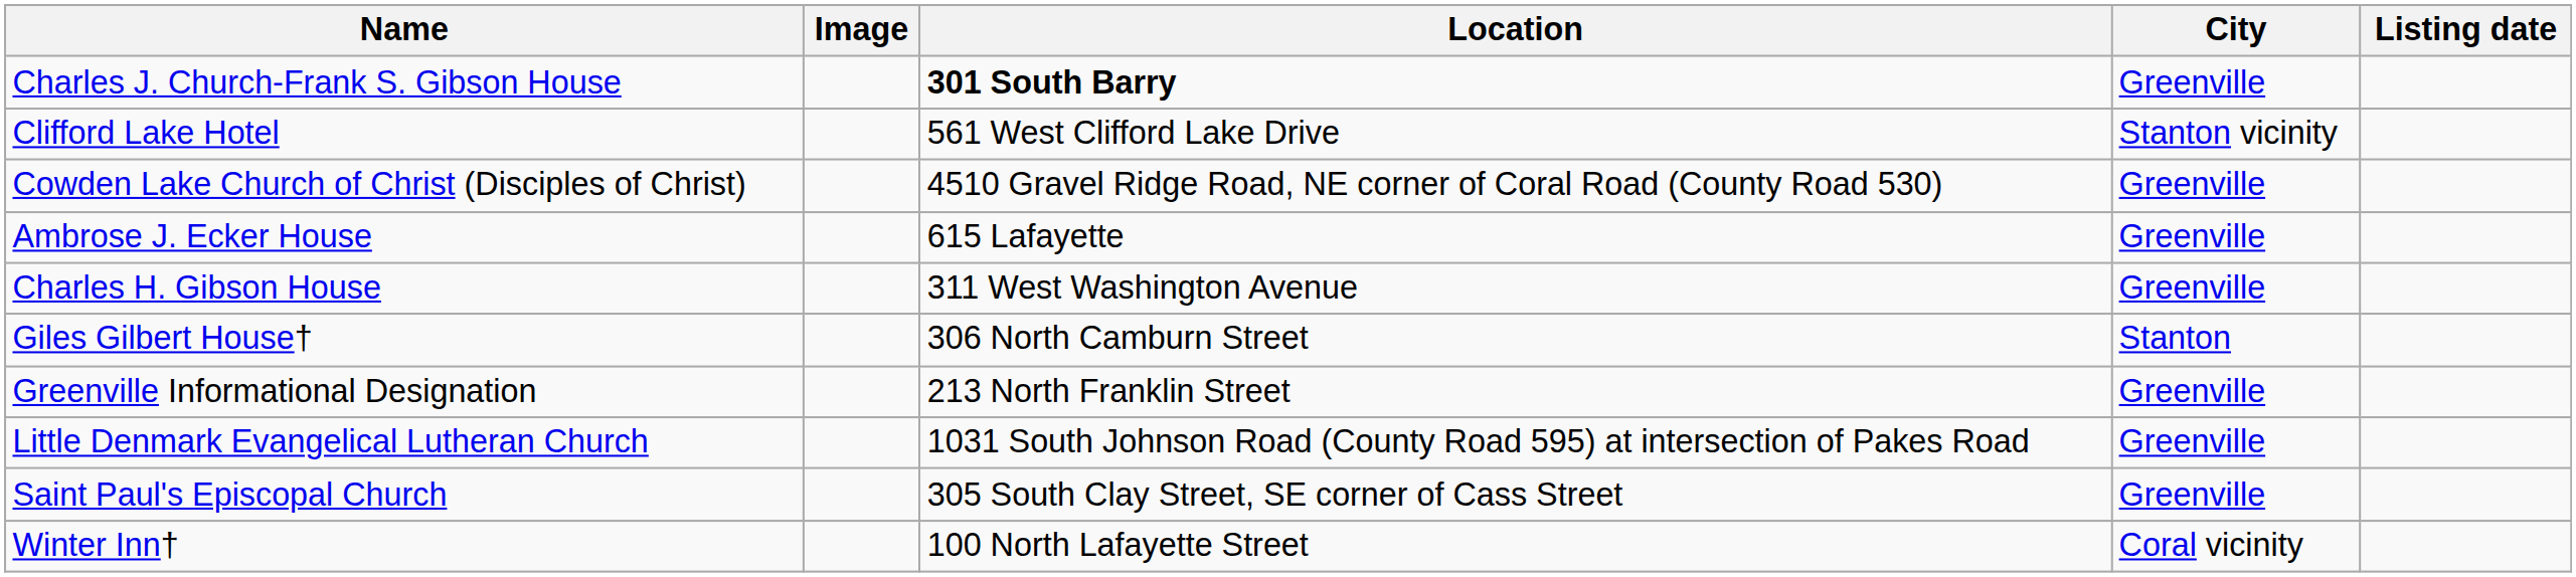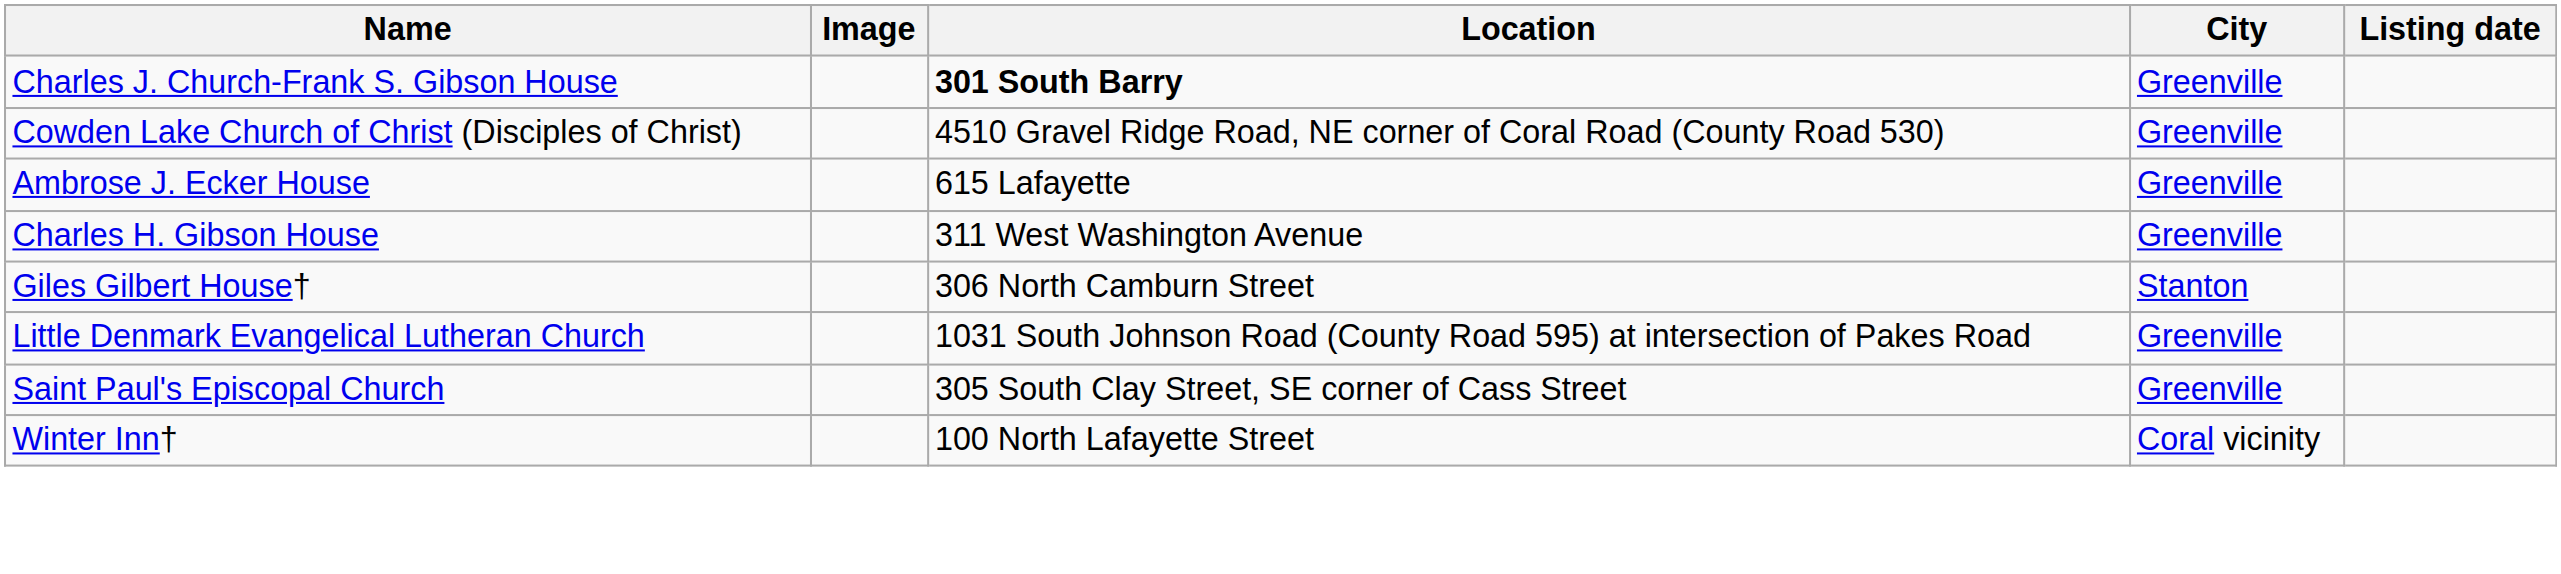 <table class="wikitable sortable" style="width:100%">
 <tr>
 <th>Name</th>
 <th>Image</th>
 <th>Location</th>
 <th>City</th>
 <th>Listing date</th>
 </tr>
 <tr>
 <td><a href='#'>Charles J. Church-Frank S. Gibson House</a></td>
 <td></td>
 <td><strong>301 South Barry</strong></td>
 <td><a href='#'>Greenville</a></td>
-<td></td>
-</tr>
-<tr>
-<td><a href='#'>Clifford Lake Hotel</a></td>
-<td></td>
-<td>561 West Clifford Lake Drive</td>
-<td><a href='#'>Stanton</a> vicinity</td>
 <td></td>
 </tr>
 <tr>
 <td><a href='#'>Cowden Lake Church of Christ</a> (Disciples of Christ)</td>
 <td></td>
 <td>4510 Gravel Ridge Road, NE corner of Coral Road (County Road 530)</td>
 <td><a href='#'>Greenville</a></td>
 <td></td>
 </tr>
 <tr>
 <td><a href='#'>Ambrose J. Ecker House</a></td>
 <td></td>
 <td>615 Lafayette</td>
 <td><a href='#'>Greenville</a></td>
 <td></td>
 </tr>
 <tr>
 <td><a href='#'>Charles H. Gibson House</a></td>
 <td></td>
 <td>311 West Washington Avenue</td>
 <td><a href='#'>Greenville</a></td>
 <td></td>
 </tr>
 <tr>
 <td><a href='#'>Giles Gilbert House</a>†</td>
 <td></td>
 <td>306 North Camburn Street</td>
 <td><a href='#'>Stanton</a></td>
 <td></td>
 </tr>
 <tr>
-<td><a href='#'>Greenville</a> Informational Designation</td>
-<td></td>
-<td>213 North Franklin Street</td>
-<td><a href='#'>Greenville</a></td>
-<td></td>
-</tr>
-<tr>
 <td><a href='#'>Little Denmark Evangelical Lutheran Church</a></td>
 <td></td>
 <td>1031 South Johnson Road (County Road 595) at intersection of Pakes Road</td>
 <td><a href='#'>Greenville</a></td>
 <td></td>
 </tr>
 <tr>
 <td><a href='#'>Saint Paul's Episcopal Church</a></td>
 <td></td>
 <td>305 South Clay Street, SE corner of Cass Street</td>
 <td><a href='#'>Greenville</a></td>
 <td></td>
 </tr>
 <tr>
 <td><a href='#'>Winter Inn</a>†</td>
 <td></td>
 <td>100 North Lafayette Street</td>
 <td><a href='#'>Coral</a> vicinity</td>
 <td></td>
 </tr>
 </table>
